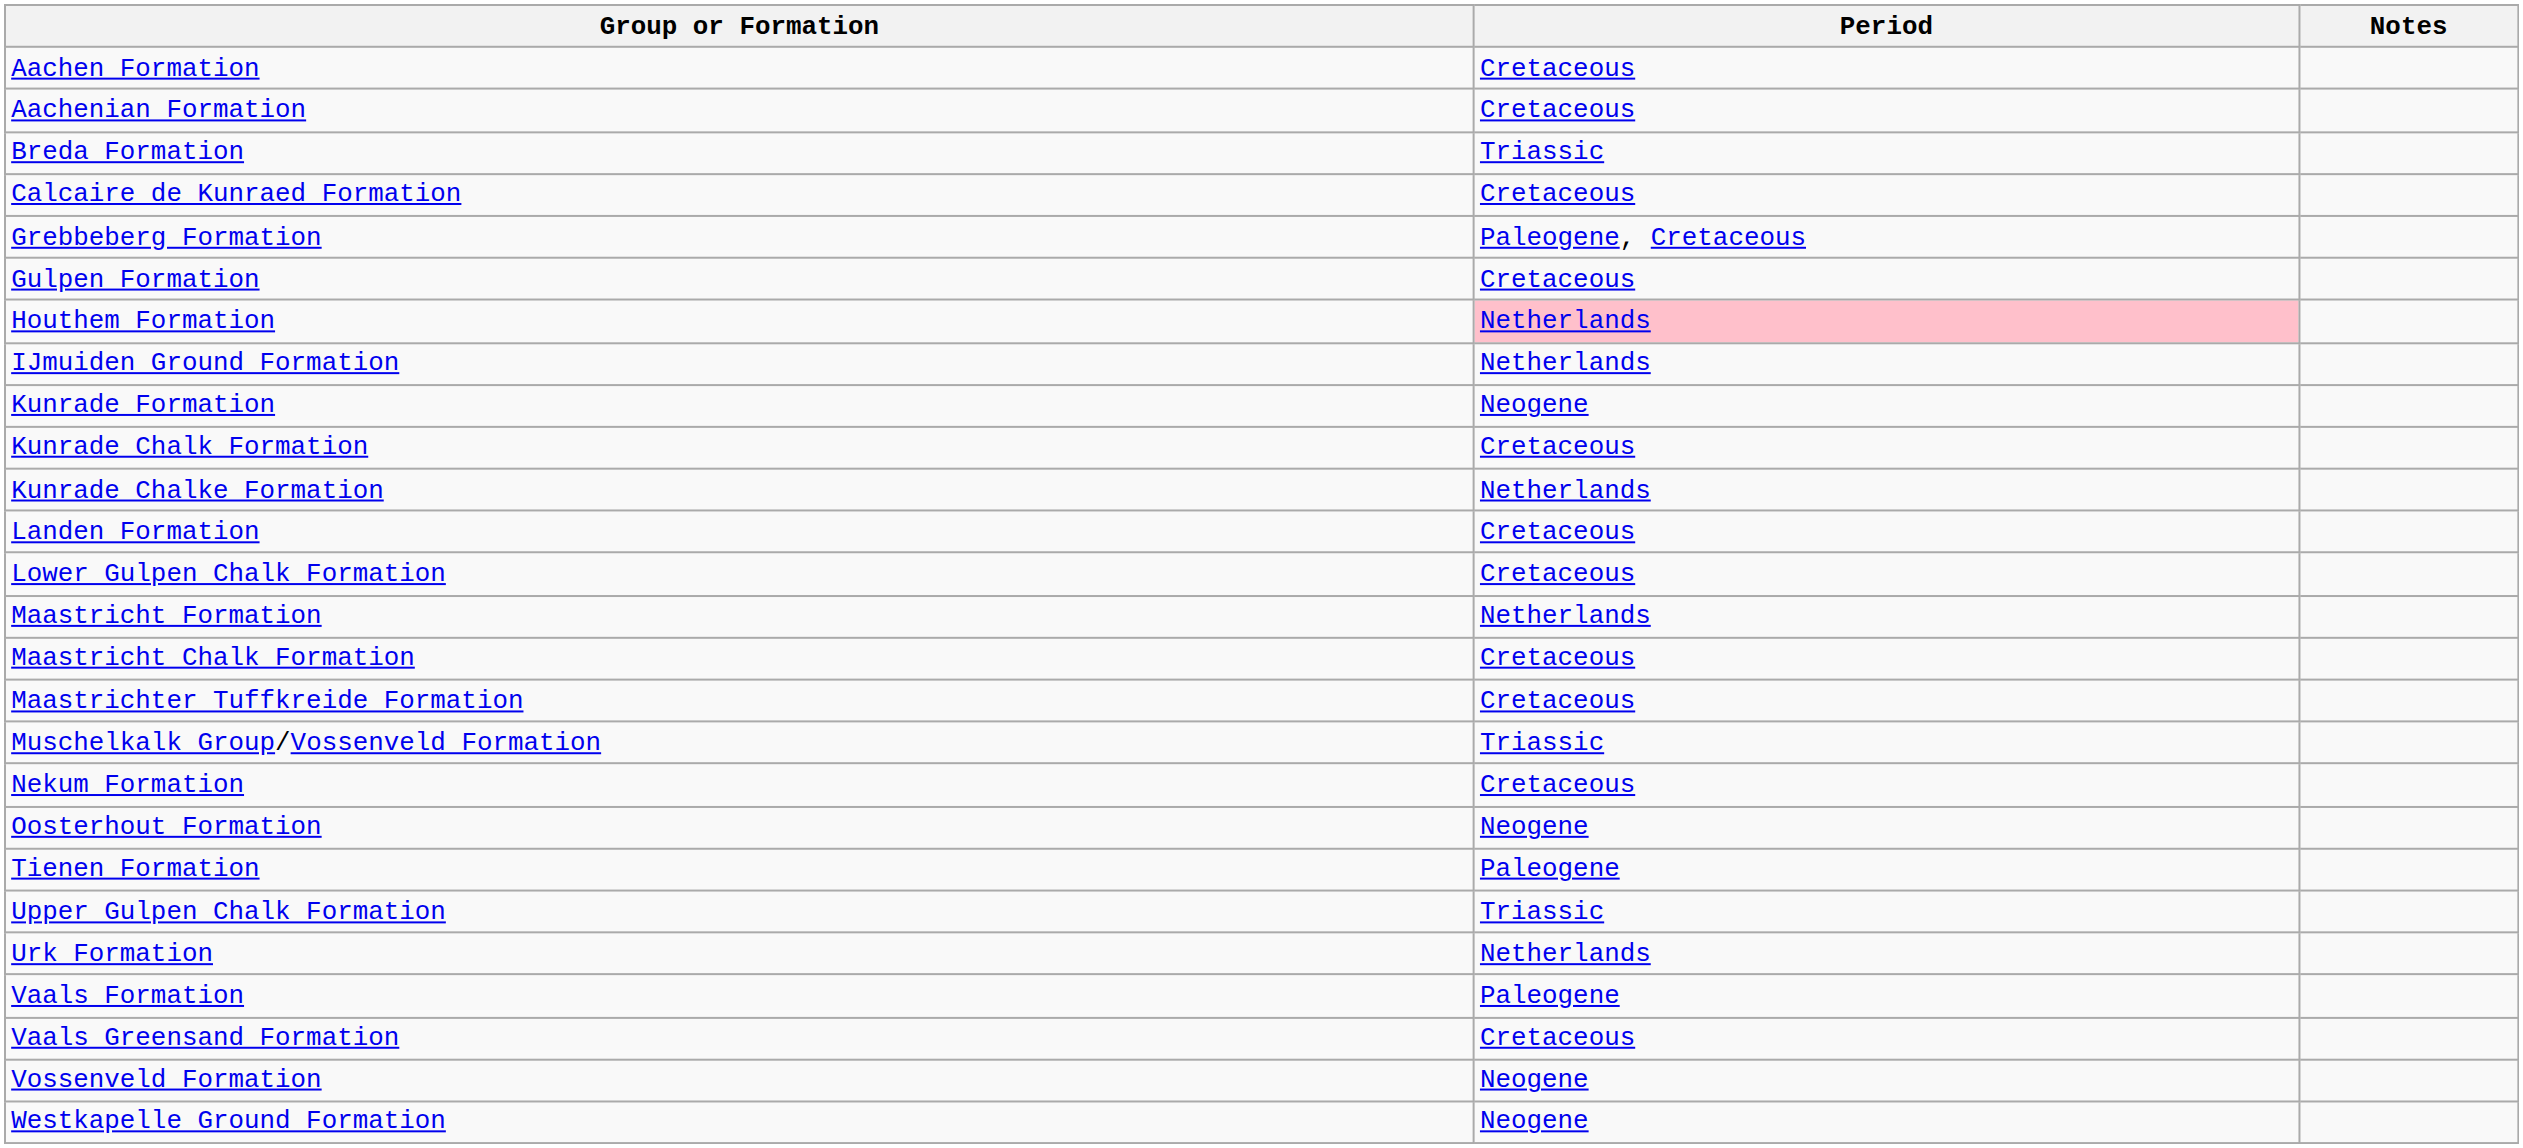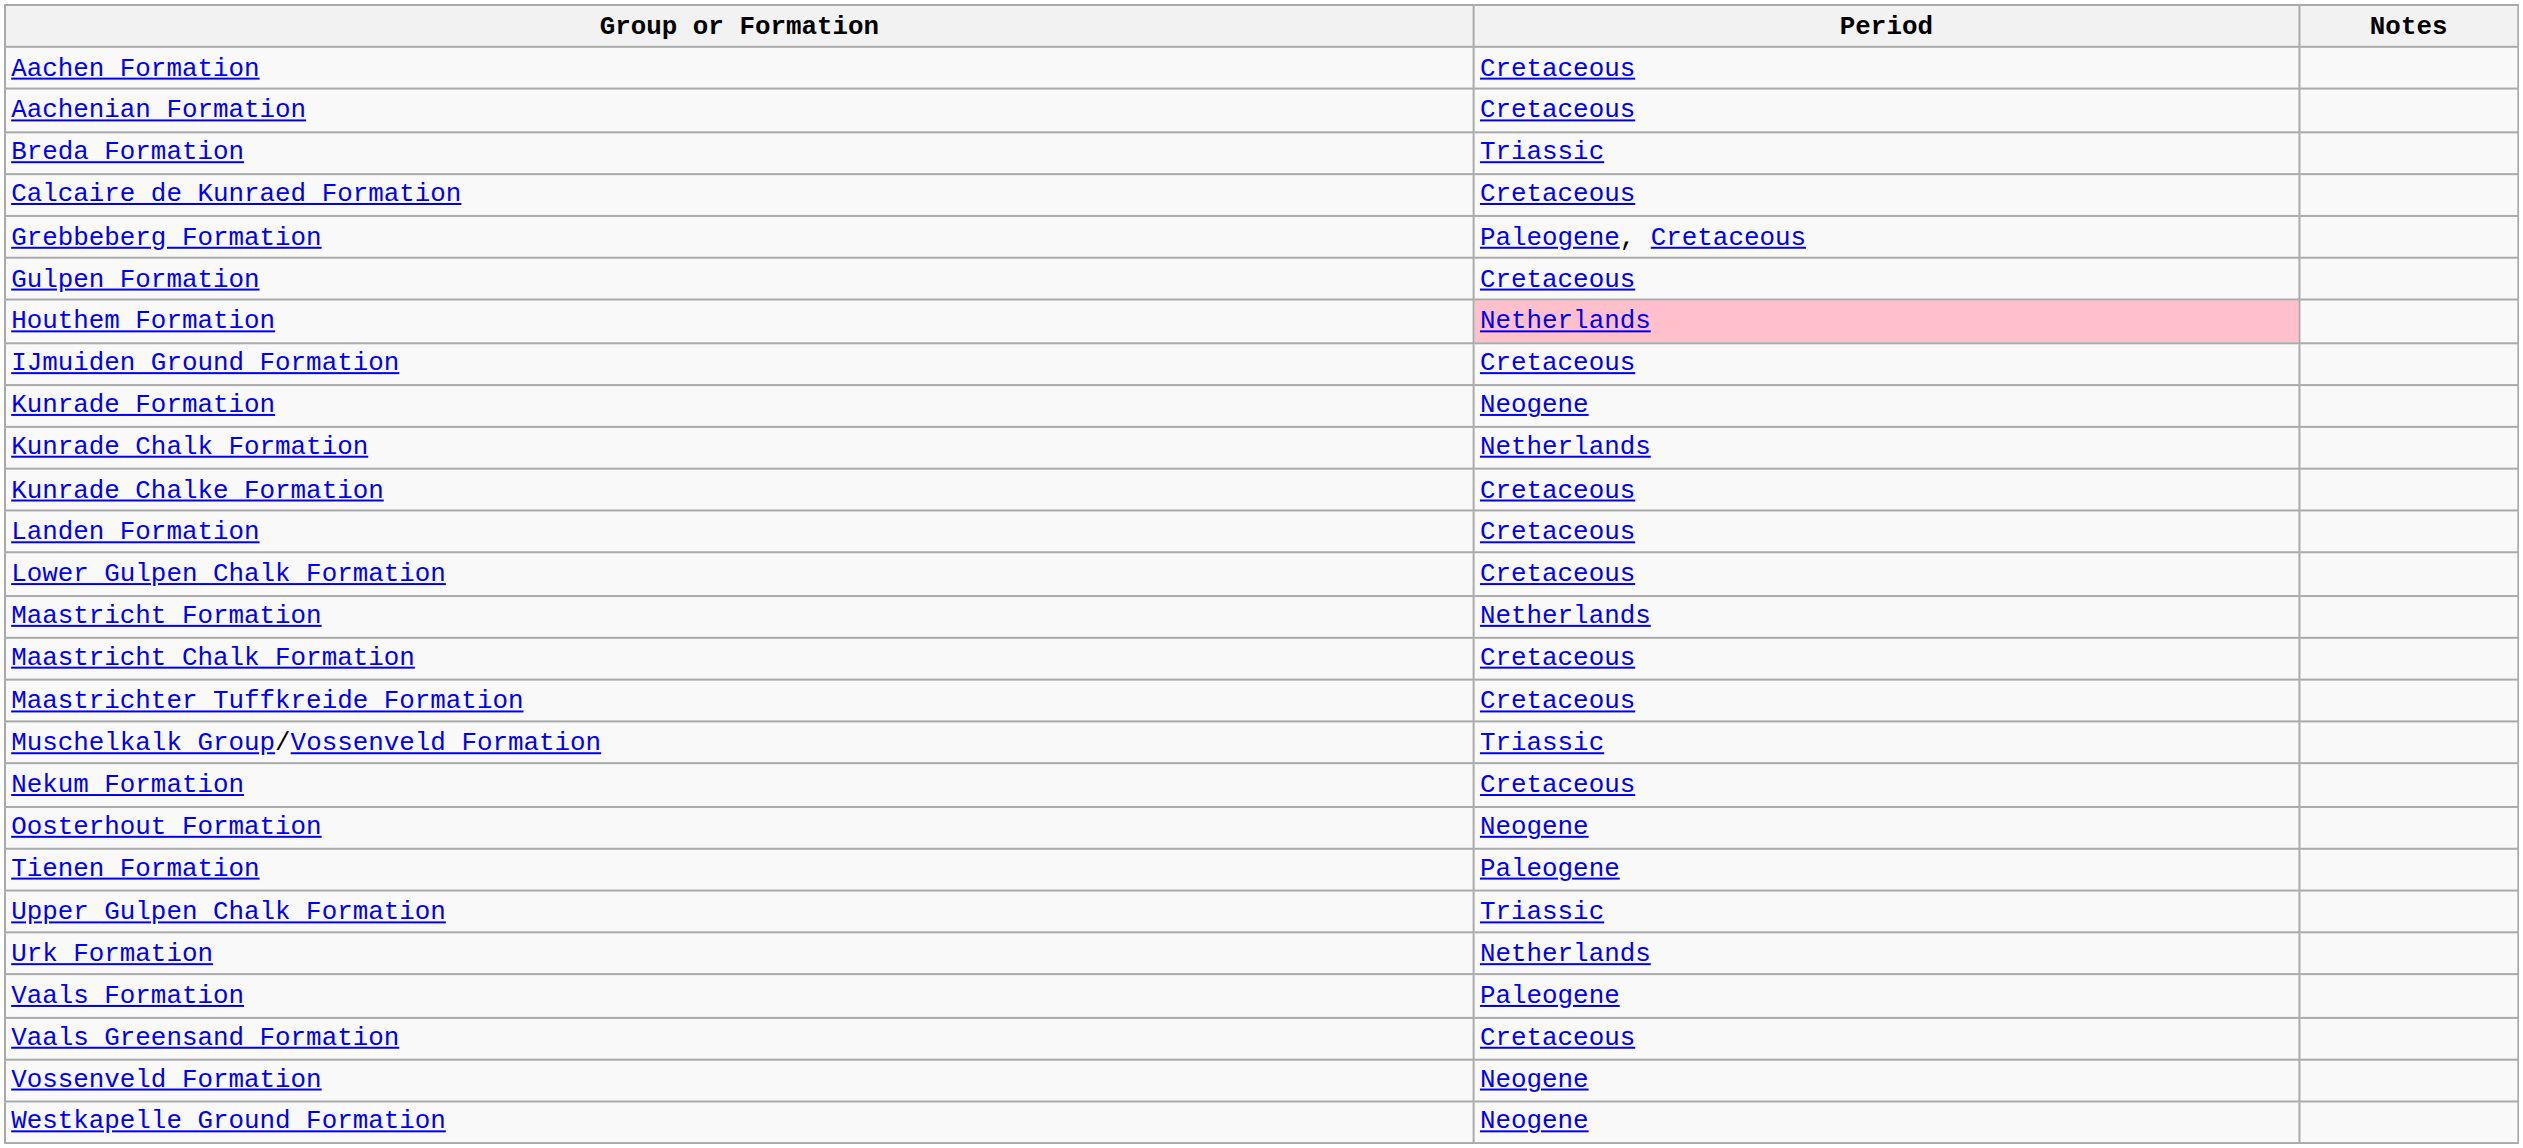 <table class="wikitable sortable" style="width: 100%;">
 <tr>
 <th>Group or Formation</th>
 <th>Period</th>
 <th class="unsortable">Notes</th>
 </tr>
 <tr>
 <td><a href='#'>Aachen Formation</a></td>
 <td><a href='#'>Cretaceous</a></td>
 <td></td>
 </tr>
 <tr>
 <td><a href='#'>Aachenian Formation</a></td>
 <td><a href='#'>Cretaceous</a></td>
 <td></td>
 </tr>
 <tr>
 <td><a href='#'>Breda Formation</a></td>
 <td><a href='#'>Triassic</a></td>
 <td></td>
 </tr>
 <tr>
 <td><a href='#'>Calcaire de Kunraed Formation</a></td>
 <td><a href='#'>Cretaceous</a></td>
 <td></td>
 </tr>
 <tr>
 <td><a href='#'>Grebbeberg Formation</a></td>
 <td><a href='#'>Paleogene</a>, <a href='#'>Cretaceous</a></td>
 <td></td>
 </tr>
 <tr>
 <td><a href='#'>Gulpen Formation</a></td>
 <td><a href='#'>Cretaceous</a></td>
 <td></td>
 </tr>
 <tr>
 <td><a href='#'>Houthem Formation</a></td>
 <td style="background: pink;"><a href='#'>Netherlands</a></td>
 <td></td>
 </tr>
 <tr>
 <td><a href='#'>IJmuiden Ground Formation</a></td>
-<td><a href='#'>Netherlands</a></td>
+<td><a href='#'>Cretaceous</a></td>
 <td></td>
 </tr>
 <tr>
 <td><a href='#'>Kunrade Formation</a></td>
 <td><a href='#'>Neogene</a></td>
 <td></td>
 </tr>
 <tr>
 <td><a href='#'>Kunrade Chalk Formation</a></td>
-<td><a href='#'>Cretaceous</a></td>
+<td><a href='#'>Netherlands</a></td>
 <td></td>
 </tr>
 <tr>
 <td><a href='#'>Kunrade Chalke Formation</a></td>
-<td><a href='#'>Netherlands</a></td>
+<td><a href='#'>Cretaceous</a></td>
 <td></td>
 </tr>
 <tr>
 <td><a href='#'>Landen Formation</a></td>
 <td><a href='#'>Cretaceous</a></td>
 <td></td>
 </tr>
 <tr>
 <td><a href='#'>Lower Gulpen Chalk Formation</a></td>
 <td><a href='#'>Cretaceous</a></td>
 <td></td>
 </tr>
 <tr>
 <td><a href='#'>Maastricht Formation</a></td>
 <td><a href='#'>Netherlands</a></td>
 <td></td>
 </tr>
 <tr>
 <td><a href='#'>Maastricht Chalk Formation</a></td>
 <td><a href='#'>Cretaceous</a></td>
 <td></td>
 </tr>
 <tr>
 <td><a href='#'>Maastrichter Tuffkreide Formation</a></td>
 <td><a href='#'>Cretaceous</a></td>
 <td></td>
 </tr>
 <tr>
 <td><a href='#'>Muschelkalk Group</a>/<a href='#'>Vossenveld Formation</a></td>
 <td><a href='#'>Triassic</a></td>
 <td></td>
 </tr>
 <tr>
 <td><a href='#'>Nekum Formation</a></td>
 <td><a href='#'>Cretaceous</a></td>
 <td></td>
 </tr>
 <tr>
 <td><a href='#'>Oosterhout Formation</a></td>
 <td><a href='#'>Neogene</a></td>
 <td></td>
 </tr>
 <tr>
 <td><a href='#'>Tienen Formation</a></td>
 <td><a href='#'>Paleogene</a></td>
 <td></td>
 </tr>
 <tr>
 <td><a href='#'>Upper Gulpen Chalk Formation</a></td>
 <td><a href='#'>Triassic</a></td>
 <td></td>
 </tr>
 <tr>
 <td><a href='#'>Urk Formation</a></td>
 <td><a href='#'>Netherlands</a></td>
 <td></td>
 </tr>
 <tr>
 <td><a href='#'>Vaals Formation</a></td>
 <td><a href='#'>Paleogene</a></td>
 <td></td>
 </tr>
 <tr>
 <td><a href='#'>Vaals Greensand Formation</a></td>
 <td><a href='#'>Cretaceous</a></td>
 <td></td>
 </tr>
 <tr>
 <td><a href='#'>Vossenveld Formation</a></td>
 <td><a href='#'>Neogene</a></td>
 <td></td>
 </tr>
 <tr>
 <td><a href='#'>Westkapelle Ground Formation</a></td>
 <td><a href='#'>Neogene</a></td>
 <td></td>
 </tr>
 <tr>
 </tr>
 </table>
